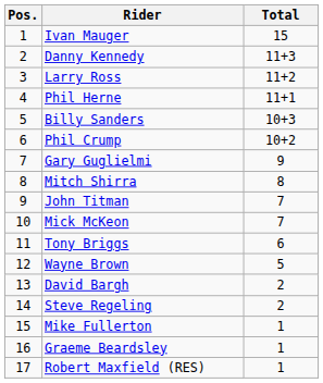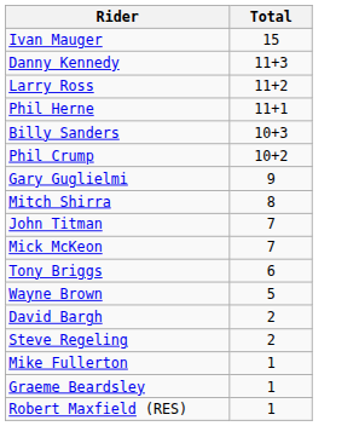 <table class=wikitable>
 <tr>
-<th width=25px>Pos.</th>
 <th width=200px>Rider</th>
 <th width=70px>Total</th>
 </tr>
 <tr align=center >
-<td>1</td>
 <td align=left> <a href='#'>Ivan Mauger</a></td>
 <td>15</td>
 </tr>
 <tr align=center >
-<td>2</td>
 <td align=left> <a href='#'>Danny Kennedy</a></td>
 <td>11+3</td>
 </tr>
 <tr align=center >
-<td>3</td>
 <td align=left> <a href='#'>Larry Ross</a></td>
 <td>11+2</td>
 </tr>
 <tr align=center >
-<td>4</td>
 <td align=left> <a href='#'>Phil Herne</a></td>
 <td>11+1</td>
 </tr>
 <tr align=center >
-<td>5</td>
 <td align=left> <a href='#'>Billy Sanders</a></td>
 <td>10+3</td>
 </tr>
 <tr align=center>
-<td>6</td>
 <td align=left> <a href='#'>Phil Crump</a></td>
 <td>10+2</td>
 </tr>
 <tr align=center>
-<td>7</td>
 <td align=left> <a href='#'>Gary Guglielmi</a></td>
 <td>9</td>
 </tr>
 <tr align=center>
-<td>8</td>
 <td align=left> <a href='#'>Mitch Shirra</a></td>
 <td>8</td>
 </tr>
 <tr align=center>
-<td>9</td>
 <td align=left> <a href='#'>John Titman</a></td>
 <td>7</td>
 </tr>
 <tr align=center>
-<td>10</td>
 <td align=left> <a href='#'>Mick McKeon</a></td>
 <td>7</td>
 </tr>
 <tr align=center>
-<td>11</td>
 <td align=left> <a href='#'>Tony Briggs</a></td>
 <td>6</td>
 </tr>
 <tr align=center>
-<td>12</td>
 <td align=left> <a href='#'>Wayne Brown</a></td>
 <td>5</td>
 </tr>
 <tr align=center>
-<td>13</td>
 <td align=left> <a href='#'>David Bargh</a></td>
 <td>2</td>
 </tr>
 <tr align=center>
-<td>14</td>
 <td align=left> <a href='#'>Steve Regeling</a></td>
 <td>2</td>
 </tr>
 <tr align=center>
-<td>15</td>
 <td align=left> <a href='#'>Mike Fullerton</a></td>
 <td>1</td>
 </tr>
 <tr align=center>
-<td>16</td>
 <td align=left> <a href='#'>Graeme Beardsley</a></td>
 <td>1</td>
 </tr>
 <tr align=center>
-<td>17</td>
 <td align=left> <a href='#'>Robert Maxfield</a> (RES)</td>
 <td>1</td>
 </tr>
 </table>
